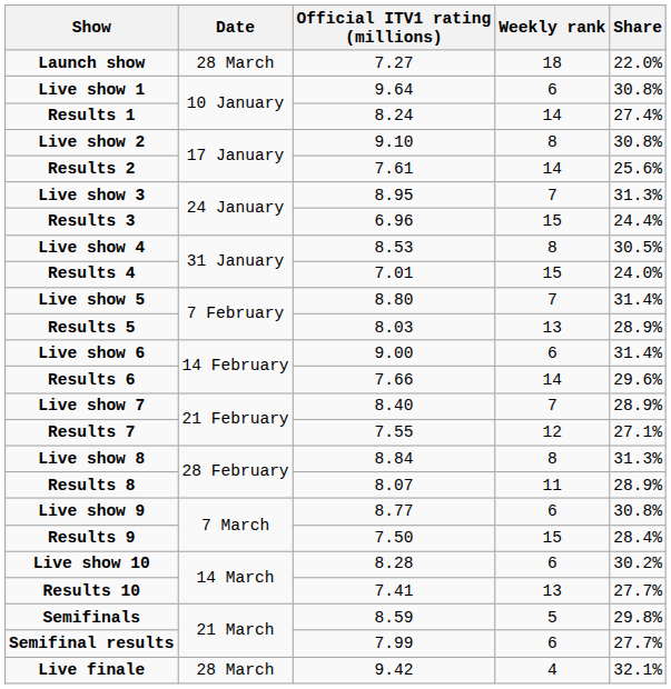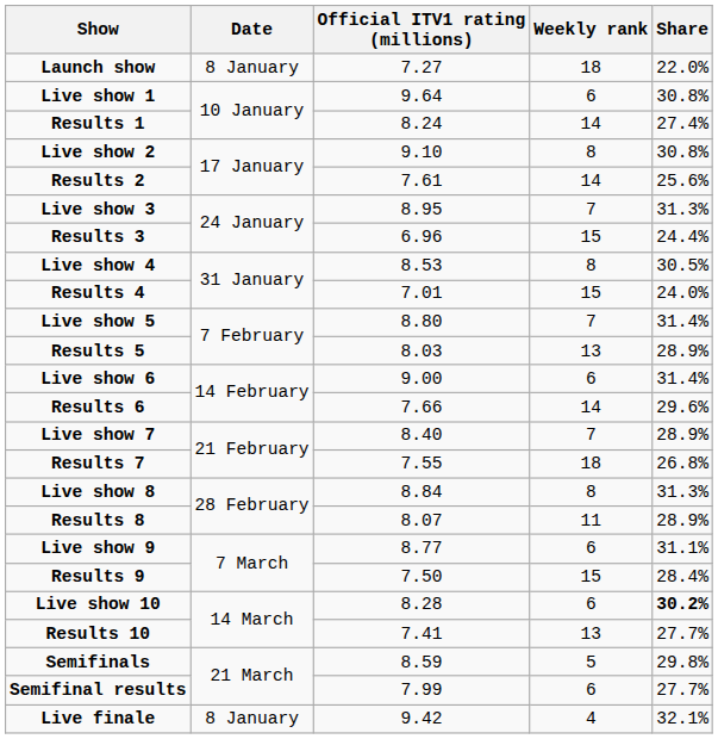 <table class="wikitable sortable" style="text-align:center">
 <tr>
 <th>Show</th>
 <th>Date</th>
 <th>Official ITV1 rating<br>(millions)</th>
 <th>Weekly rank</th>
 <th>Share</th>
 </tr>
 <tr>
 <td><strong>Launch show</strong></td>
-<td>28 March</td>
+<td>8 January</td>
 <td>7.27</td>
 <td>18</td>
 <td>22.0%</td>
 </tr>
 <tr>
 <td><strong>Live show 1</strong></td>
 <td rowspan="2">10 January</td>
 <td>9.64</td>
 <td>6</td>
 <td>30.8%</td>
 </tr>
 <tr>
 <td><strong>Results 1</strong></td>
 <td>8.24</td>
 <td>14</td>
 <td>27.4%</td>
 </tr>
 <tr>
 <td><strong>Live show 2</strong></td>
 <td rowspan="2">17 January</td>
 <td>9.10</td>
 <td>8</td>
 <td>30.8%</td>
 </tr>
 <tr>
 <td><strong>Results 2</strong></td>
 <td>7.61</td>
 <td>14</td>
 <td>25.6%</td>
 </tr>
 <tr>
 <td><strong>Live show 3</strong></td>
 <td rowspan="2">24 January</td>
 <td>8.95</td>
 <td>7</td>
 <td>31.3%</td>
 </tr>
 <tr>
 <td><strong>Results 3</strong></td>
 <td>6.96</td>
 <td>15</td>
 <td>24.4%</td>
 </tr>
 <tr>
 <td><strong>Live show 4</strong></td>
 <td rowspan="2">31 January</td>
 <td>8.53</td>
 <td>8</td>
 <td>30.5%</td>
 </tr>
 <tr>
 <td><strong>Results 4</strong></td>
 <td>7.01</td>
 <td>15</td>
 <td>24.0%</td>
 </tr>
 <tr>
 <td><strong>Live show 5</strong></td>
 <td rowspan="2">7 February</td>
 <td>8.80</td>
 <td>7</td>
 <td>31.4%</td>
 </tr>
 <tr>
 <td><strong>Results 5</strong></td>
 <td>8.03</td>
 <td>13</td>
 <td>28.9%</td>
 </tr>
 <tr S>
 <td><strong>Live show 6</strong></td>
 <td rowspan="2">14 February</td>
 <td>9.00</td>
 <td>6</td>
 <td>31.4%</td>
 </tr>
 <tr>
 <td><strong>Results 6</strong></td>
 <td>7.66</td>
 <td>14</td>
 <td>29.6%</td>
 </tr>
 <tr>
 <td><strong>Live show 7</strong></td>
 <td rowspan="2">21 February</td>
 <td>8.40</td>
 <td>7</td>
 <td>28.9%</td>
 </tr>
 <tr>
 <td><strong>Results 7</strong></td>
 <td>7.55</td>
-<td>12</td>
-<td>27.1%</td>
+<td>18</td>
+<td>26.8%</td>
 </tr>
 <tr>
 <td><strong>Live show 8</strong></td>
 <td rowspan="2">28 February</td>
 <td>8.84</td>
 <td>8</td>
 <td>31.3%</td>
 </tr>
 <tr>
 <td><strong>Results 8</strong></td>
 <td>8.07</td>
 <td>11</td>
 <td>28.9%</td>
 </tr>
 <tr>
 <td><strong>Live show 9</strong></td>
 <td rowspan="2">7 March</td>
 <td>8.77</td>
 <td>6</td>
-<td>30.8%</td>
+<td>31.1%</td>
 </tr>
 <tr>
 <td><strong>Results 9</strong></td>
 <td>7.50</td>
 <td>15</td>
 <td>28.4%</td>
 </tr>
 <tr>
 <td><strong>Live show 10</strong></td>
 <td rowspan="2">14 March</td>
 <td>8.28</td>
 <td>6</td>
-<td>30.2%</td>
+<td><strong>30.2%</strong></td>
 </tr>
 <tr>
 <td><strong>Results 10</strong></td>
 <td>7.41</td>
 <td>13</td>
 <td>27.7%</td>
 </tr>
 <tr>
 <td><strong>Semifinals</strong></td>
 <td rowspan="2">21 March</td>
 <td>8.59</td>
 <td>5</td>
 <td>29.8%</td>
 </tr>
 <tr>
 <td><strong>Semifinal results</strong></td>
 <td>7.99</td>
 <td>6</td>
 <td>27.7%</td>
 </tr>
 <tr>
 <td><strong>Live finale</strong></td>
-<td>28 March</td>
+<td>8 January</td>
 <td>9.42</td>
 <td>4</td>
 <td>32.1%</td>
 </tr>
 </table>
